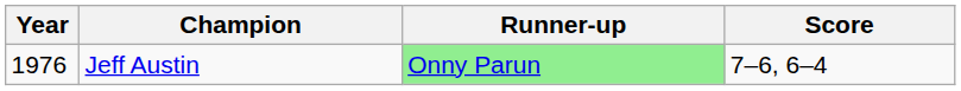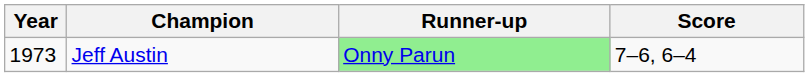 <table class="wikitable">
 <tr>
 <th style="width:40px">Year</th>
 <th style="width:200px">Champion</th>
 <th style="width:200px">Runner-up</th>
 <th style="width:140px">Score</th>
 </tr>
 <tr>
-<td>1976</td>
+<td>1973</td>
 <td> <a href='#'>Jeff Austin</a></td>
 <td style="background: lightgreen;"> <a href='#'>Onny Parun</a></td>
 <td>7–6, 6–4</td>
 </tr>
 </table>
